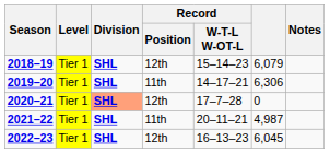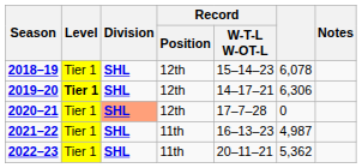 <table class="wikitable">
 <tr>
 <th rowspan="2">Season</th>
 <th rowspan="2">Level</th>
 <th rowspan="2">Division</th>
 <th colspan="2">Record</th>
 <th rowspan=2></th>
 <th rowspan="2">Notes</th>
 </tr>
 <tr>
 <th>Position</th>
 <th>W-T-L<br>W-OT-L</th>
 </tr>
 <tr>
 <td rowspan=1><strong><a href='#'>2018–19</a></strong></td>
 <td style="background:#FFFF00;">Tier 1</td>
 <td><strong><a href='#'>SHL</a></strong></td>
 <td>12th</td>
 <td>15–14–23</td>
-<td>6,079</td>
+<td>6,078</td>
 <td></td>
 </tr>
 <tr>
 <td rowspan=1><strong><a href='#'>2019–20</a></strong></td>
-<td style="background:#FFFF00;">Tier 1</td>
+<td style="background:#FFFF00;"><strong>Tier 1</strong></td>
 <td><strong><a href='#'>SHL</a></strong></td>
-<td>11th</td>
+<td>12th</td>
 <td>14–17–21</td>
 <td>6,306</td>
 <td></td>
 </tr>
 <tr>
 <td rowspan=1><strong><a href='#'>2020–21</a></strong></td>
 <td style="background:#FFFF00;">Tier 1</td>
 <td style="background: lightsalmon;"><strong><a href='#'>SHL</a></strong></td>
 <td>12th</td>
 <td>17–7–28</td>
 <td>0</td>
 <td></td>
 </tr>
 <tr>
 <td rowspan=1><strong><a href='#'>2021–22</a></strong></td>
 <td style="background:#FFFF00;">Tier 1</td>
 <td><strong><a href='#'>SHL</a></strong></td>
 <td>11th</td>
-<td>20–11–21</td>
+<td>16–13–23</td>
 <td>4,987</td>
 <td></td>
 </tr>
 <tr>
 <td rowspan=1><strong><a href='#'>2022–23</a></strong></td>
 <td style="background:#FFFF00;">Tier 1</td>
 <td><strong><a href='#'>SHL</a></strong></td>
-<td>12th</td>
-<td>16–13–23</td>
-<td>6,045</td>
+<td>11th</td>
+<td>20–11–21</td>
+<td>5,362</td>
 <td></td>
 </tr>
 </table>
